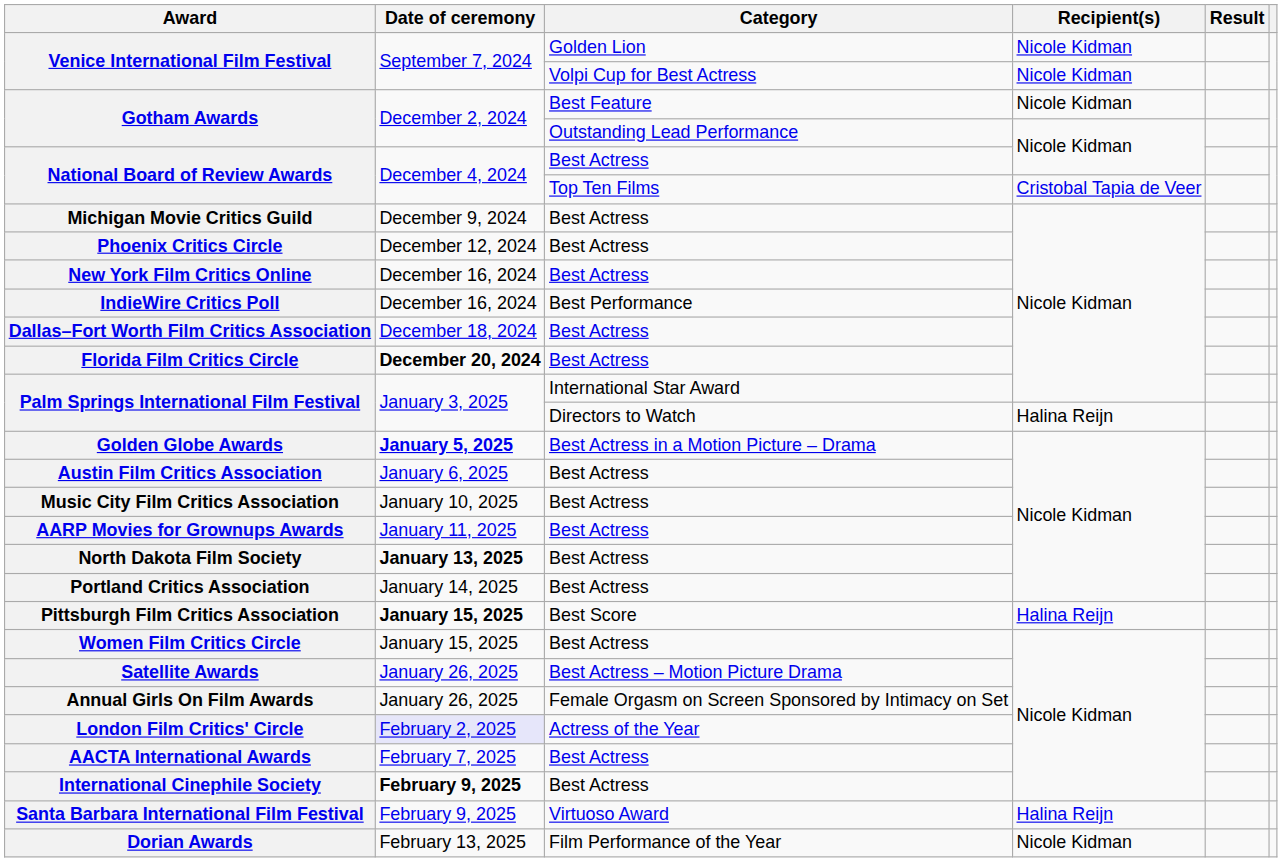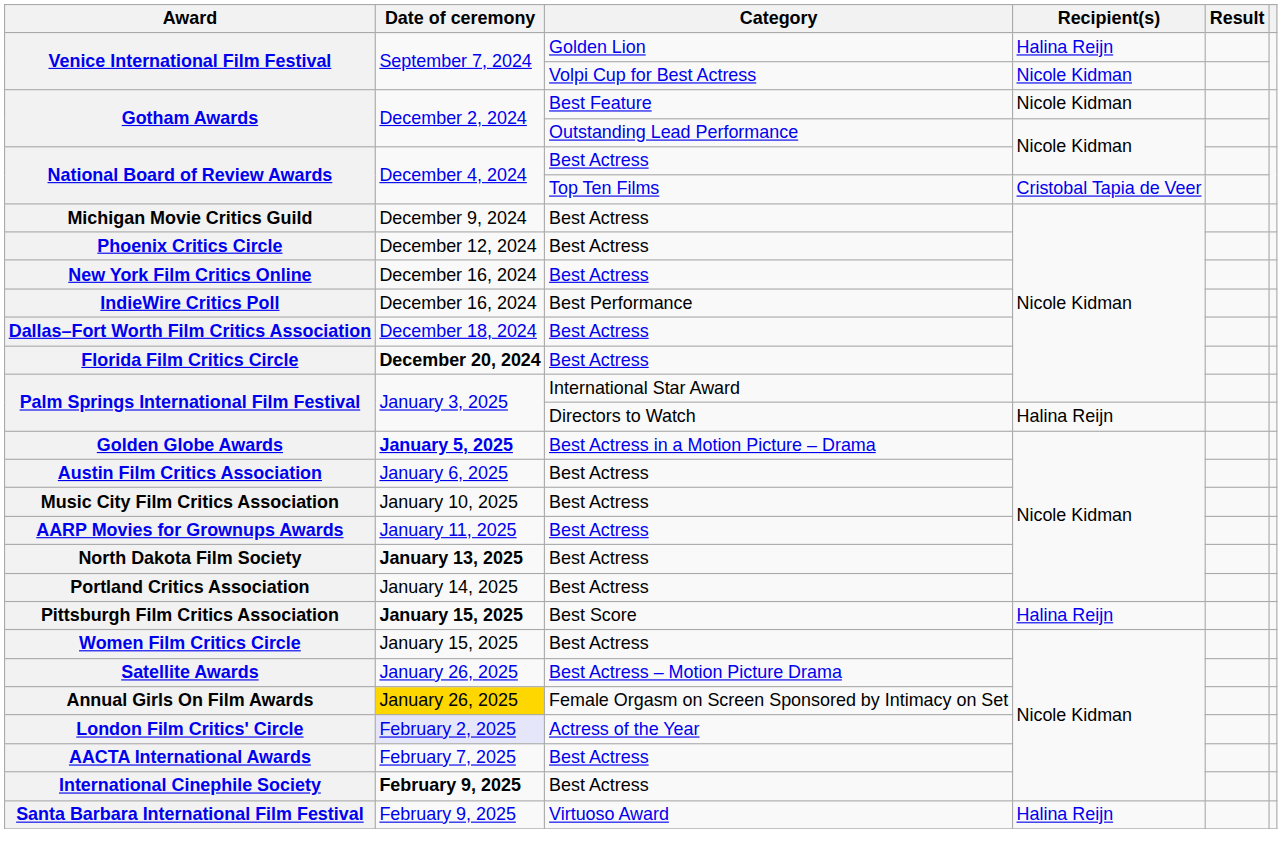 <table class="wikitable sortable plainrowheaders">
 <tr>
 <th scope="col">Award</th>
 <th scope="col">Date of ceremony</th>
 <th scope="col">Category</th>
 <th scope="col">Recipient(s)</th>
 <th scope="col">Result</th>
 <th scope="col" class="unsortable"></th>
 </tr>
 <tr>
 <th scope="row" rowspan="2"><a href='#'>Venice International Film Festival</a></th>
 <td rowspan="2"><a href='#'>September 7, 2024</a></td>
 <td><a href='#'>Golden Lion</a></td>
-<td><a href='#'>Nicole Kidman</a></td>
+<td><a href='#'>Halina Reijn</a></td>
 <td></td>
 <td style="text-align:center;" rowspan="2"></td>
 </tr>
 <tr>
 <td><a href='#'>Volpi Cup for Best Actress</a></td>
 <td><a href='#'>Nicole Kidman</a></td>
 <td></td>
 </tr>
 <tr>
 <th scope="row" rowspan="2"><a href='#'>Gotham Awards</a></th>
 <td rowspan="2"><a href='#'>December 2, 2024</a></td>
 <td><a href='#'>Best Feature</a></td>
 <td>Nicole Kidman</td>
 <td></td>
 <td style="text-align:center;" rowspan="2"></td>
 </tr>
 <tr>
 <td><a href='#'>Outstanding Lead Performance</a></td>
 <td rowspan="2">Nicole Kidman</td>
 <td></td>
 </tr>
 <tr>
 <th scope="row" rowspan="2"><a href='#'>National Board of Review Awards</a></th>
 <td rowspan="2"><a href='#'>December 4, 2024</a></td>
 <td><a href='#'>Best Actress</a></td>
 <td></td>
 <td style="text-align:center;" rowspan="2"></td>
 </tr>
 <tr>
 <td><a href='#'>Top Ten Films</a></td>
 <td><a href='#'>Cristobal Tapia de Veer</a></td>
 <td></td>
 </tr>
 <tr>
 <th scope="rowgroup">Michigan Movie Critics Guild</th>
 <td>December 9, 2024</td>
 <td>Best Actress</td>
 <td rowspan="7">Nicole Kidman</td>
 <td></td>
 <td align="center"></td>
 </tr>
 <tr>
 <th scope="rowgroup"><a href='#'>Phoenix Critics Circle</a></th>
 <td>December 12, 2024</td>
 <td>Best Actress</td>
 <td></td>
 <td align="center"></td>
 </tr>
 <tr>
 <th scope="rowgroup"><a href='#'>New York Film Critics Online</a></th>
 <td>December 16, 2024</td>
 <td><a href='#'>Best Actress</a></td>
 <td></td>
 <td align="center"></td>
 </tr>
 <tr>
 <th scope="rowgroup"><a href='#'>IndieWire Critics Poll</a></th>
 <td>December 16, 2024</td>
 <td>Best Performance</td>
 <td></td>
 <td align="center"></td>
 </tr>
 <tr>
 <th scope="rowgroup"><a href='#'>Dallas–Fort Worth Film Critics Association</a></th>
 <td><a href='#'>December 18, 2024</a></td>
 <td><a href='#'>Best Actress</a></td>
 <td></td>
 <td align="center"></td>
 </tr>
 <tr>
 <th scope="rowgroup"><a href='#'>Florida Film Critics Circle</a></th>
 <td><strong>December 20, 2024</strong></td>
 <td><a href='#'>Best Actress</a></td>
 <td></td>
 <td align="center"></td>
 </tr>
 <tr>
 <th rowspan="2" scope="row"><a href='#'>Palm Springs International Film Festival</a></th>
 <td rowspan="2"><a href='#'>January 3, 2025</a></td>
 <td>International Star Award</td>
 <td></td>
 <td style="text-align:center;"></td>
 </tr>
 <tr>
 <td>Directors to Watch</td>
 <td>Halina Reijn</td>
 <td></td>
 <td style="text-align:center;"></td>
 </tr>
 <tr>
 <th scope="rowgroup"><a href='#'>Golden Globe Awards</a></th>
 <td><strong><a href='#'>January 5, 2025</a></strong></td>
 <td><a href='#'>Best Actress in a Motion Picture – Drama</a></td>
 <td rowspan="6">Nicole Kidman</td>
 <td></td>
 <td align="center"></td>
 </tr>
 <tr>
 <th scope="rowgroup"><a href='#'>Austin Film Critics Association</a></th>
 <td><a href='#'>January 6, 2025</a></td>
 <td>Best Actress</td>
 <td></td>
 <td align="center"></td>
 </tr>
 <tr>
 <th scope="rowgroup">Music City Film Critics Association</th>
 <td>January 10, 2025</td>
 <td>Best Actress</td>
 <td></td>
 <td align="center"></td>
 </tr>
 <tr>
 <th scope="rowgroup"><a href='#'>AARP Movies for Grownups Awards</a></th>
 <td><a href='#'>January 11, 2025</a></td>
 <td><a href='#'>Best Actress</a></td>
 <td></td>
 <td align="center"></td>
 </tr>
 <tr>
 <th scope="rowgroup">North Dakota Film Society</th>
 <td><strong>January 13, 2025</strong></td>
 <td>Best Actress</td>
 <td></td>
 <td align="center"></td>
 </tr>
 <tr>
 <th scope="rowgroup">Portland Critics Association</th>
 <td>January 14, 2025</td>
 <td>Best Actress</td>
 <td></td>
 <td align="center"></td>
 </tr>
 <tr>
 <th scope="row">Pittsburgh Film Critics Association</th>
 <td><strong>January 15, 2025</strong></td>
 <td>Best Score</td>
 <td><a href='#'>Halina Reijn</a></td>
 <td></td>
 <td style="text-align:center;"></td>
 </tr>
 <tr>
 <th scope="rowgroup"><a href='#'>Women Film Critics Circle</a></th>
 <td>January 15, 2025</td>
 <td>Best Actress</td>
 <td rowspan="6">Nicole Kidman</td>
 <td></td>
 <td align="center"></td>
 </tr>
 <tr>
 <th scope="rowgroup"><a href='#'>Satellite Awards</a></th>
 <td><a href='#'>January 26, 2025</a></td>
 <td><a href='#'>Best Actress – Motion Picture Drama</a></td>
 <td></td>
 <td align="center"></td>
 </tr>
 <tr>
 <th scope="rowgroup">Annual Girls On Film Awards</th>
-<td>January 26, 2025</td>
+<td style="background: gold;">January 26, 2025</td>
 <td>Female Orgasm on Screen Sponsored by Intimacy on Set</td>
 <td></td>
 <td align="center"></td>
 </tr>
 <tr>
 <th scope="rowgroup"><a href='#'>London Film Critics' Circle</a></th>
 <td style="background: lavender;"><a href='#'>February 2, 2025</a></td>
 <td><a href='#'>Actress of the Year</a></td>
 <td></td>
 <td align="center"></td>
 </tr>
 <tr>
 <th scope="rowgroup"><a href='#'>AACTA International Awards</a></th>
 <td><a href='#'>February 7, 2025</a></td>
 <td><a href='#'>Best Actress</a></td>
 <td></td>
 <td align="center"></td>
 </tr>
 <tr>
 <th scope="rowgroup"><a href='#'>International Cinephile Society</a></th>
 <td><strong>February 9, 2025</strong></td>
 <td>Best Actress</td>
 <td></td>
 <td align="center"></td>
 </tr>
 <tr>
 <th scope="row"><a href='#'>Santa Barbara International Film Festival</a></th>
 <td><a href='#'>February 9, 2025</a></td>
 <td><a href='#'>Virtuoso Award</a></td>
 <td><a href='#'>Halina Reijn</a></td>
 <td></td>
 <td style="text-align:center;"></td>
 </tr>
-<tr>
-<th scope="row"><a href='#'>Dorian Awards</a></th>
-<td>February 13, 2025</td>
-<td>Film Performance of the Year</td>
-<td>Nicole Kidman</td>
-<td></td>
-<td style="text-align:center;"></td>
-</tr>
 </table>
